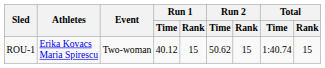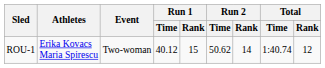 <table class="wikitable" border="1" style="font-size:90%">
 <tr>
 <th rowspan="2">Sled</th>
 <th rowspan="2">Athletes</th>
 <th rowspan="2">Event</th>
 <th colspan="2">Run 1</th>
 <th colspan="2">Run 2</th>
 <th colspan="2">Total</th>
 </tr>
 <tr>
 <th>Time</th>
 <th>Rank</th>
 <th>Time</th>
 <th>Rank</th>
 <th>Time</th>
 <th>Rank</th>
 </tr>
 <tr>
 <td align="center">ROU-1</td>
 <td><a href='#'>Erika Kovacs</a><br><a href='#'>Maria Spirescu</a></td>
 <td>Two-woman</td>
 <td align="center">40.12</td>
 <td align="center">15</td>
 <td align="center">50.62</td>
-<td align="center">15</td>
+<td align="center">14</td>
 <td align="center">1:40.74</td>
-<td align="center">15</td>
+<td align="center">12</td>
 </tr>
 </table>
